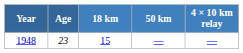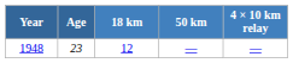 <table class="wikitable" style="font-size:95%; text-align:center; border:grey solid 1px; border-collapse:collapse; background:#ffffff;">
 <tr>
 <th style="background-color:#369; color:white; width:60px;"> Year </th>
 <th style="background-color:#369; color:white; width:40px;"> Age </th>
 <th style="background-color:#4180be; color:white; width:75px;"> 18 km </th>
 <th style="background-color:#4180be; color:white; width:75px;"> 50 km </th>
 <th style="background-color:#4180be; color:white; width:75px;"> 4 × 10 km <br> relay </th>
 </tr>
 <tr>
 <td><a href='#'>1948</a></td>
 <td><em>23</em></td>
-<td><a href='#'>15</a></td>
+<td><a href='#'>12</a></td>
 <td><a href='#'>—</a></td>
 <td><a href='#'>—</a></td>
 </tr>
 </table>
